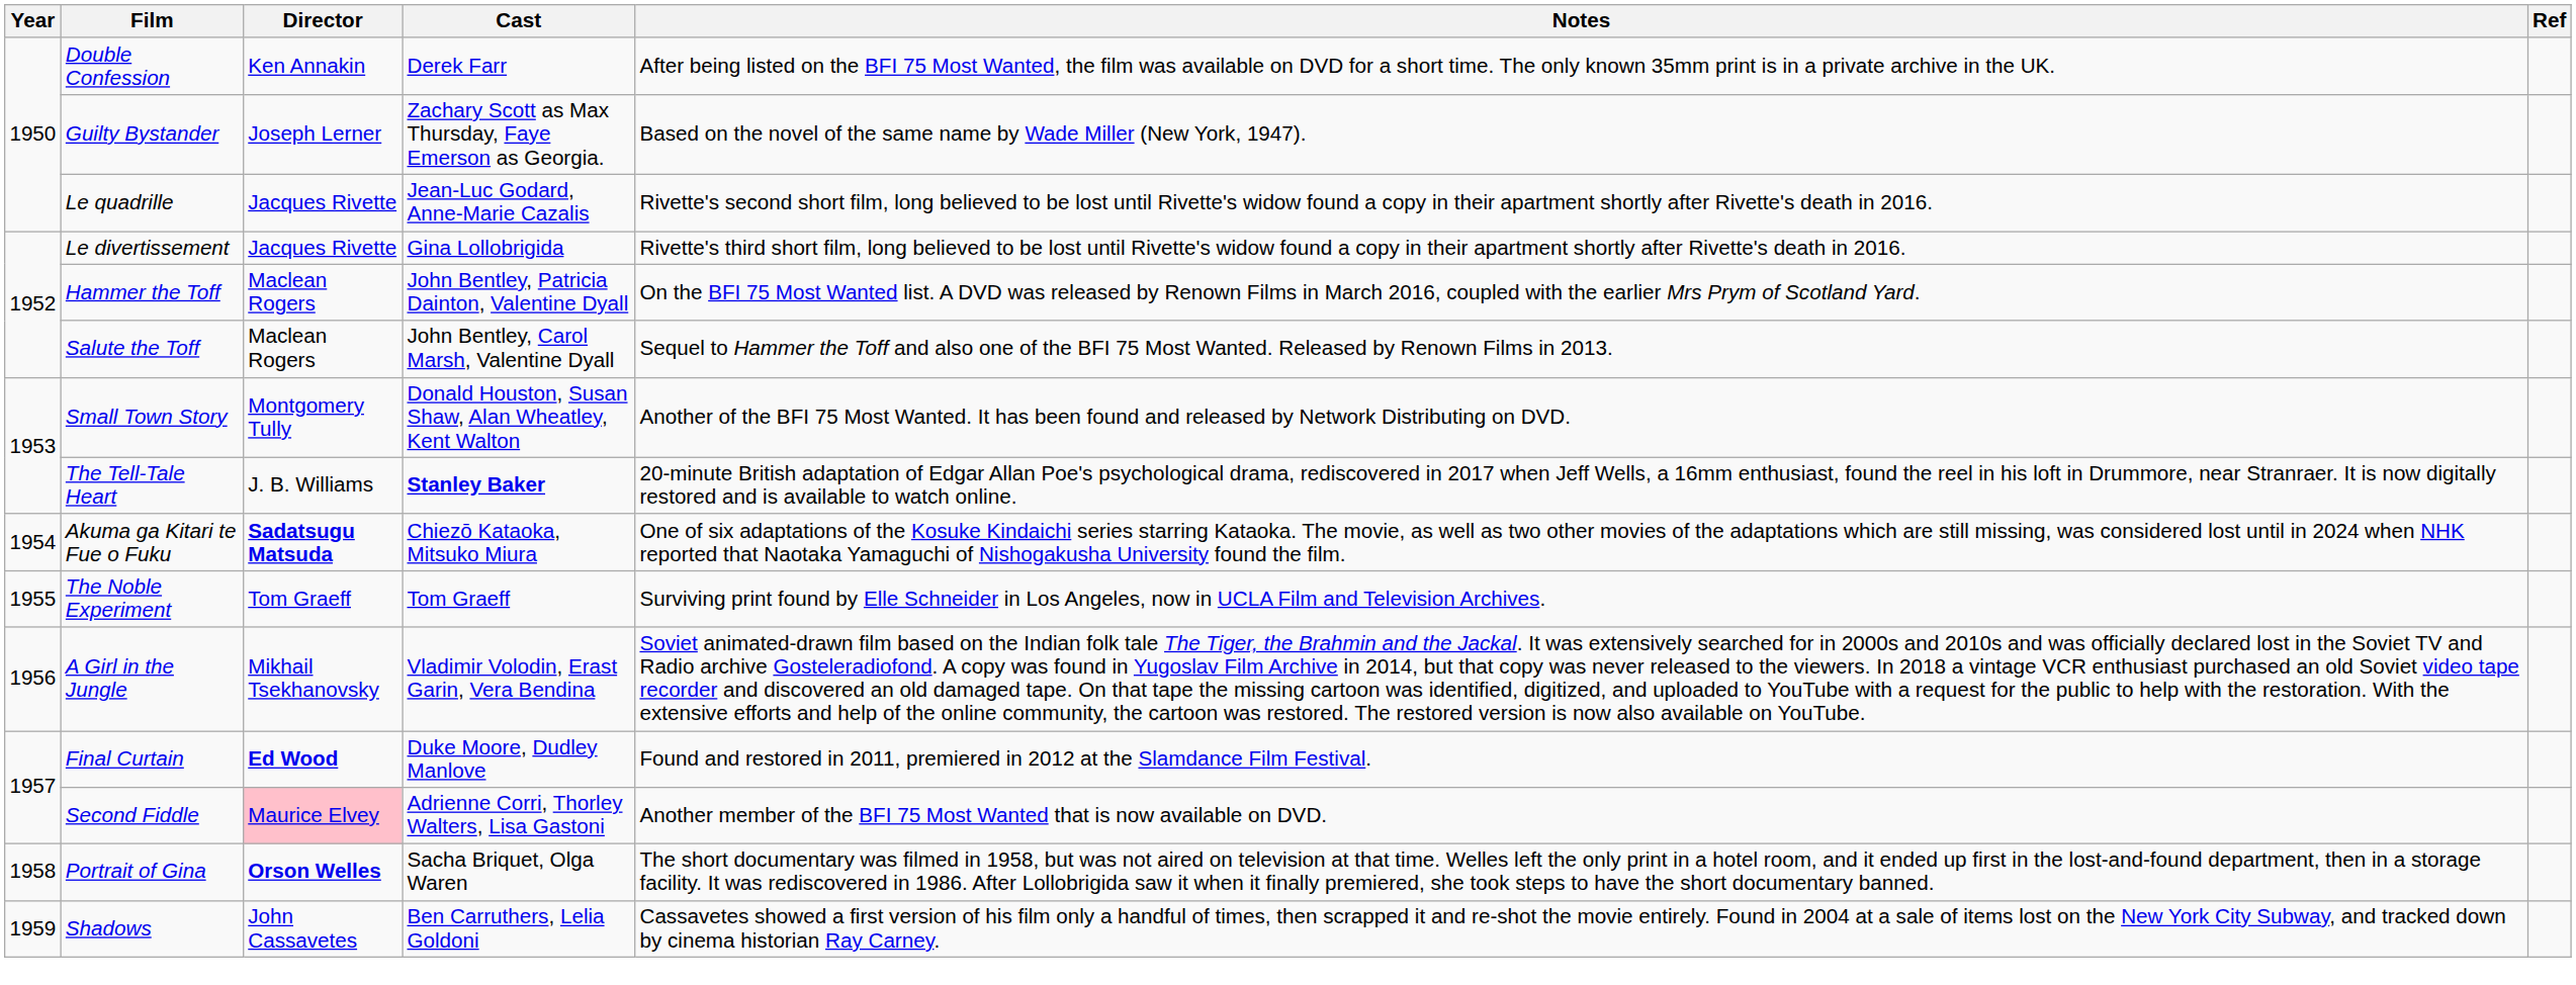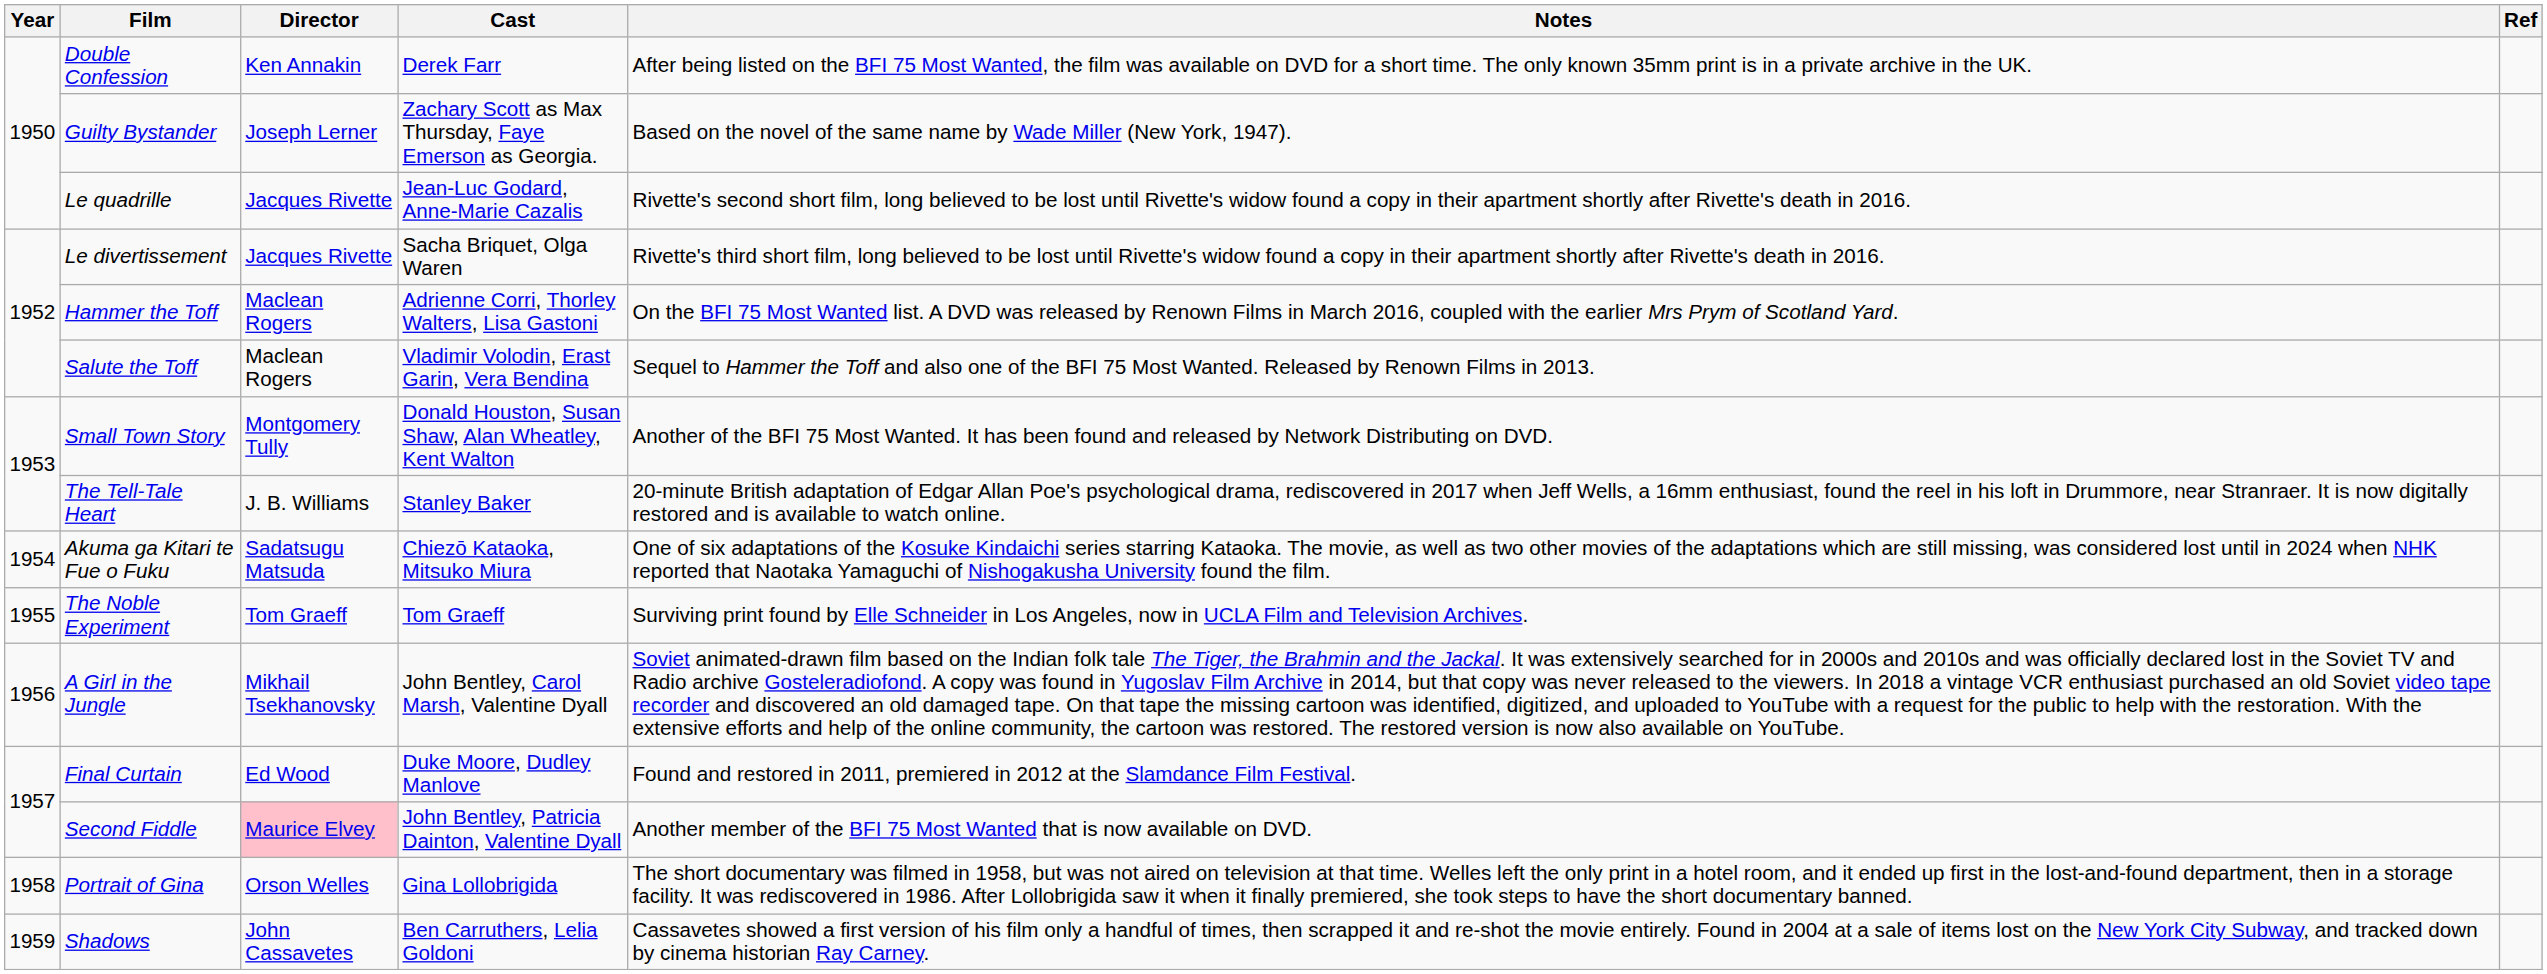 <table class="wikitable sortable">
 <tr>
 <th>Year</th>
 <th>Film</th>
 <th>Director</th>
 <th>Cast</th>
 <th>Notes</th>
 <th>Ref</th>
 </tr>
 <tr>
 <td rowspan="3">1950</td>
 <td><em><a href='#'>Double Confession</a></em></td>
 <td><a href='#'>Ken Annakin</a></td>
 <td><a href='#'>Derek Farr</a></td>
 <td>After being listed on the <a href='#'>BFI 75 Most Wanted</a>, the film was available on DVD for a short time. The only known 35mm print is in a private archive in the UK.</td>
 <td></td>
 </tr>
 <tr>
 <td><em><a href='#'>Guilty Bystander</a></em></td>
 <td><a href='#'>Joseph Lerner</a></td>
 <td><a href='#'>Zachary Scott</a> as Max Thursday, <a href='#'>Faye Emerson</a> as Georgia.</td>
 <td>Based on the novel of the same name by <a href='#'>Wade Miller</a> (New York, 1947).</td>
 <td></td>
 </tr>
 <tr>
 <td><em>Le quadrille</em></td>
 <td><a href='#'>Jacques Rivette</a></td>
 <td><a href='#'>Jean-Luc Godard</a>, <a href='#'>Anne-Marie Cazalis</a></td>
 <td>Rivette's second short film, long believed to be lost until Rivette's widow found a copy in their apartment shortly after Rivette's death in 2016.</td>
 <td></td>
 </tr>
 <tr>
 <td rowspan="3">1952</td>
 <td><em>Le divertissement</em></td>
 <td><a href='#'>Jacques Rivette</a></td>
-<td><a href='#'>Gina Lollobrigida</a></td>
+<td>Sacha Briquet, Olga Waren</td>
 <td>Rivette's third short film, long believed to be lost until Rivette's widow found a copy in their apartment shortly after Rivette's death in 2016.</td>
 <td></td>
 </tr>
 <tr>
 <td><em><a href='#'>Hammer the Toff</a></em></td>
 <td><a href='#'>Maclean Rogers</a></td>
-<td><a href='#'>John Bentley</a>, <a href='#'>Patricia Dainton</a>, <a href='#'>Valentine Dyall</a></td>
+<td><a href='#'>Adrienne Corri</a>, <a href='#'>Thorley Walters</a>, <a href='#'>Lisa Gastoni</a></td>
 <td>On the <a href='#'>BFI 75 Most Wanted</a> list. A DVD was released by Renown Films in March 2016, coupled with the earlier <em>Mrs Prym of Scotland Yard</em>.</td>
 <td></td>
 </tr>
 <tr>
 <td><em><a href='#'>Salute the Toff</a></em></td>
 <td>Maclean Rogers</td>
-<td>John Bentley, <a href='#'>Carol Marsh</a>, Valentine Dyall</td>
+<td><a href='#'>Vladimir Volodin</a>, <a href='#'>Erast Garin</a>, <a href='#'>Vera Bendina</a></td>
 <td>Sequel to <em>Hammer the Toff</em> and also one of the BFI 75 Most Wanted. Released by Renown Films in 2013.</td>
 <td></td>
 </tr>
 <tr>
 <td rowspan="2">1953</td>
 <td><em><a href='#'>Small Town Story</a></em></td>
 <td><a href='#'>Montgomery Tully</a></td>
 <td><a href='#'>Donald Houston</a>, <a href='#'>Susan Shaw</a>, <a href='#'>Alan Wheatley</a>, <a href='#'>Kent Walton</a></td>
 <td>Another of the BFI 75 Most Wanted. It has been found and released by Network Distributing on DVD.</td>
 <td></td>
 </tr>
 <tr>
 <td><em><a href='#'>The Tell-Tale Heart</a></em></td>
 <td>J. B. Williams</td>
-<td><strong><a href='#'>Stanley Baker</a></strong></td>
+<td><a href='#'>Stanley Baker</a></td>
 <td>20-minute British adaptation of Edgar Allan Poe's psychological drama, rediscovered in 2017 when Jeff Wells, a 16mm enthusiast, found the reel in his loft in Drummore, near Stranraer. It is now digitally restored and is available to watch online.</td>
 <td></td>
 </tr>
 <tr>
 <td>1954</td>
 <td><em>Akuma ga Kitari te Fue o Fuku</em></td>
-<td><strong><a href='#'>Sadatsugu Matsuda</a></strong></td>
+<td><a href='#'>Sadatsugu Matsuda</a></td>
 <td><a href='#'>Chiezō Kataoka</a>, <a href='#'>Mitsuko Miura</a></td>
 <td>One of six adaptations of the <a href='#'>Kosuke Kindaichi</a> series starring Kataoka. The movie, as well as two other movies of the adaptations which are still missing, was considered lost until in 2024 when <a href='#'>NHK</a> reported that Naotaka Yamaguchi of <a href='#'>Nishogakusha University</a> found the film.</td>
 <td></td>
 </tr>
 <tr>
 <td>1955</td>
 <td><em><a href='#'>The Noble Experiment</a></em></td>
 <td><a href='#'>Tom Graeff</a></td>
 <td><a href='#'>Tom Graeff</a></td>
 <td>Surviving print found by <a href='#'>Elle Schneider</a> in Los Angeles, now in <a href='#'>UCLA Film and Television Archives</a>.</td>
 <td></td>
 </tr>
 <tr>
 <td>1956</td>
 <td><em><a href='#'>A Girl in the Jungle</a></em></td>
 <td><a href='#'>Mikhail Tsekhanovsky</a></td>
-<td><a href='#'>Vladimir Volodin</a>, <a href='#'>Erast Garin</a>, <a href='#'>Vera Bendina</a></td>
+<td>John Bentley, <a href='#'>Carol Marsh</a>, Valentine Dyall</td>
 <td><a href='#'>Soviet</a> animated-drawn film based on the Indian folk tale <em><a href='#'>The Tiger, the Brahmin and the Jackal</a></em>. It was extensively searched for in 2000s and 2010s and was officially declared lost in the Soviet TV and Radio archive <a href='#'>Gosteleradiofond</a>. A copy was found in <a href='#'>Yugoslav Film Archive</a> in 2014, but that copy was never released to the viewers. In 2018 a vintage VCR enthusiast purchased an old Soviet <a href='#'>video tape recorder</a> and discovered an old damaged tape. On that tape the missing cartoon was identified, digitized, and uploaded to YouTube with a request for the public to help with the restoration. With the extensive efforts and help of the online community, the cartoon was restored. The restored version is now also available on YouTube.</td>
 <td></td>
 </tr>
 <tr>
 <td rowspan=2>1957</td>
 <td><em><a href='#'>Final Curtain</a></em></td>
-<td><strong><a href='#'>Ed Wood</a></strong></td>
+<td><a href='#'>Ed Wood</a></td>
 <td><a href='#'>Duke Moore</a>, <a href='#'>Dudley Manlove</a></td>
 <td>Found and restored in 2011, premiered in 2012 at the <a href='#'>Slamdance Film Festival</a>.</td>
 <td></td>
 </tr>
 <tr>
 <td><em><a href='#'>Second Fiddle</a></em></td>
 <td style="background: pink;"><a href='#'>Maurice Elvey</a></td>
-<td><a href='#'>Adrienne Corri</a>, <a href='#'>Thorley Walters</a>, <a href='#'>Lisa Gastoni</a></td>
+<td><a href='#'>John Bentley</a>, <a href='#'>Patricia Dainton</a>, <a href='#'>Valentine Dyall</a></td>
 <td>Another member of the <a href='#'>BFI 75 Most Wanted</a> that is now available on DVD.</td>
 <td></td>
 </tr>
 <tr>
 <td>1958</td>
 <td><em><a href='#'>Portrait of Gina</a></em></td>
-<td><strong><a href='#'>Orson Welles</a></strong></td>
-<td>Sacha Briquet, Olga Waren</td>
+<td><a href='#'>Orson Welles</a></td>
+<td><a href='#'>Gina Lollobrigida</a></td>
 <td>The short documentary was filmed in 1958, but was not aired on television at that time.  Welles left the only print in a hotel room, and it ended up first in the lost-and-found department, then in a storage facility. It was rediscovered in 1986. After Lollobrigida saw it when it finally premiered, she took steps to have the short documentary banned.</td>
 </tr>
 <tr>
 <td>1959</td>
 <td><em><a href='#'>Shadows</a></em></td>
 <td><a href='#'>John Cassavetes</a></td>
 <td><a href='#'>Ben Carruthers</a>, <a href='#'>Lelia Goldoni</a></td>
 <td>Cassavetes showed a first version of his film only a handful of times, then scrapped it and re-shot the movie entirely. Found in 2004 at a sale of items lost on the <a href='#'>New York City Subway</a>, and tracked down by cinema historian <a href='#'>Ray Carney</a>.</td>
 <td></td>
 </tr>
 </table>
